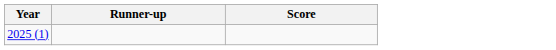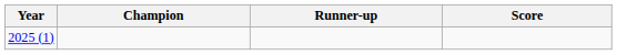 <table class="wikitable" style="font-size:90%">
 <tr>
 <th>Year</th>
+<th width="200">Champion</th>
 <th width="200">Runner-up</th>
 <th width="175">Score</th>
 </tr>
 <tr>
 <td><a href='#'>2025 (1)</a></td>
 <td></td>
 <td></td>
+<td></td>
 </tr>
 </table>
